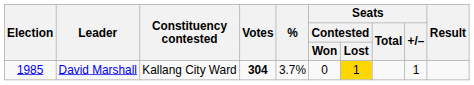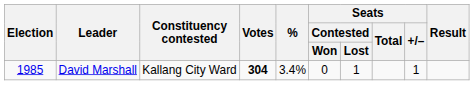 <table class=wikitable style="text-align: center;">
 <tr>
 <th rowspan=3>Election</th>
 <th rowspan=3>Leader</th>
 <th rowspan=3>Constituency<br>contested</th>
 <th rowspan=3>Votes</th>
 <th rowspan=3>%</th>
 <th colspan=4>Seats</th>
 <th rowspan=3>Result</th>
 </tr>
 <tr>
 <th colspan=2>Contested</th>
 <th rowspan=2>Total</th>
 <th rowspan=2>+/–</th>
 </tr>
 <tr>
 <th>Won</th>
 <th>Lost</th>
 </tr>
 <tr>
 <td><a href='#'>1985</a></td>
 <td><a href='#'>David Marshall</a></td>
 <td>Kallang City Ward</td>
 <td><strong>304</strong></td>
-<td>3.7%</td>
+<td>3.4%</td>
 <td>0</td>
-<td style="background: gold;">1</td>
+<td>1</td>
 <td></td>
 <td> 1</td>
 <td></td>
 </tr>
 </table>
